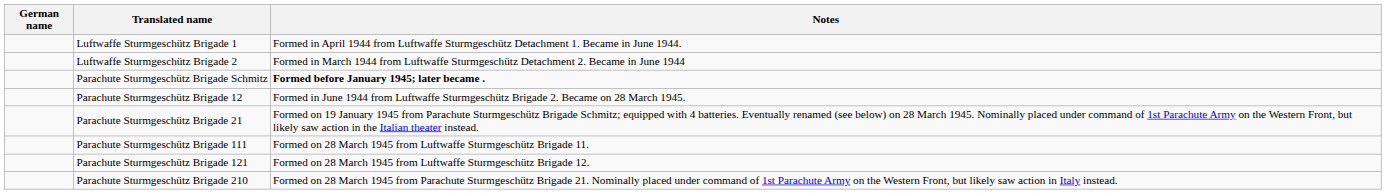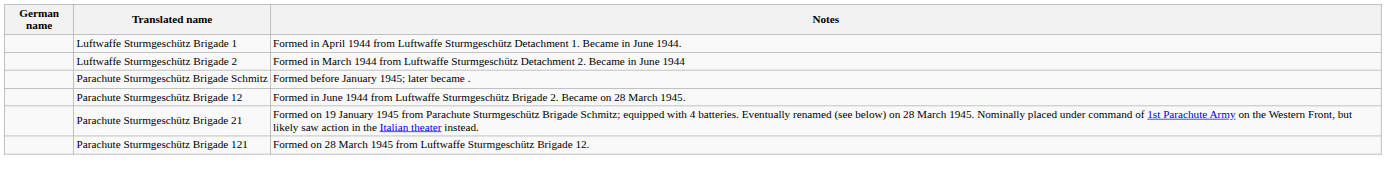 <table class="wikitable">
 <tr>
 <th>German name</th>
 <th>Translated name</th>
 <th>Notes</th>
 </tr>
 <tr>
 <td></td>
 <td>Luftwaffe Sturmgeschütz Brigade 1</td>
 <td>Formed in April 1944 from Luftwaffe Sturmgeschütz Detachment 1. Became  in June 1944.</td>
 </tr>
 <tr>
 <td></td>
 <td>Luftwaffe Sturmgeschütz Brigade 2</td>
 <td>Formed in March 1944 from Luftwaffe Sturmgeschütz Detachment 2. Became  in June 1944</td>
 </tr>
 <tr>
 <td style="white-space: nowrap;"></td>
 <td style="white-space: nowrap;">Parachute Sturmgeschütz Brigade Schmitz</td>
-<td><strong>Formed before January 1945; later became .</strong></td>
+<td>Formed before January 1945; later became .</td>
 </tr>
 <tr>
 <td></td>
 <td>Parachute Sturmgeschütz Brigade 12</td>
 <td>Formed in June 1944 from Luftwaffe Sturmgeschütz Brigade 2. Became  on 28 March 1945.</td>
 </tr>
 <tr>
 <td></td>
 <td>Parachute Sturmgeschütz Brigade 21</td>
 <td>Formed on 19 January 1945 from Parachute Sturmgeschütz Brigade Schmitz; equipped with 4 batteries. Eventually renamed  (see below) on 28 March 1945. Nominally placed under command of <a href='#'>1st Parachute Army</a> on the Western Front, but likely saw action in the <a href='#'>Italian theater</a> instead.</td>
 </tr>
 <tr>
 <td></td>
-<td>Parachute Sturmgeschütz Brigade 111</td>
-<td>Formed on 28 March 1945 from Luftwaffe Sturmgeschütz Brigade 11.</td>
-</tr>
-<tr>
-<td></td>
 <td>Parachute Sturmgeschütz Brigade 121</td>
 <td>Formed on 28 March 1945 from Luftwaffe Sturmgeschütz Brigade 12.</td>
 </tr>
-<tr>
-<td></td>
-<td>Parachute Sturmgeschütz Brigade 210</td>
-<td>Formed on 28 March 1945 from Parachute Sturmgeschütz Brigade 21. Nominally placed under command of <a href='#'>1st Parachute Army</a> on the Western Front, but likely saw action in <a href='#'>Italy</a> instead.</td>
-</tr>
 </table>
